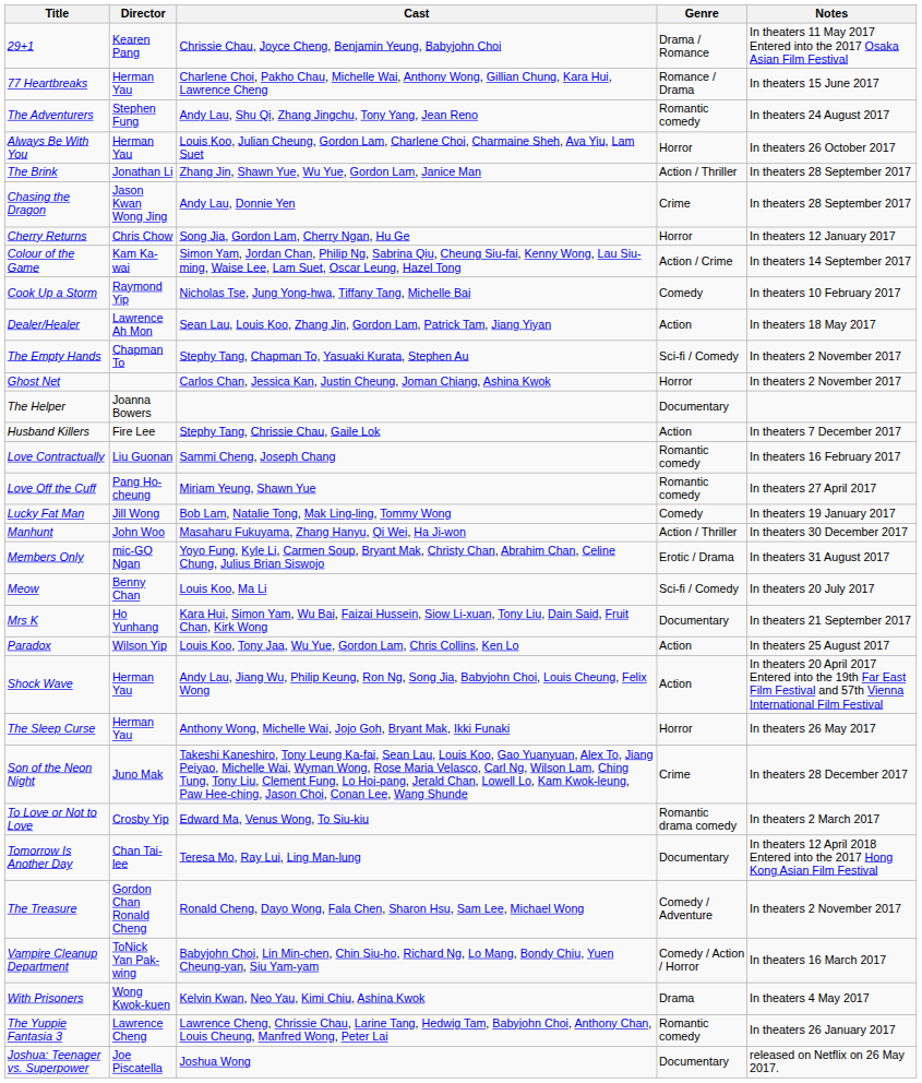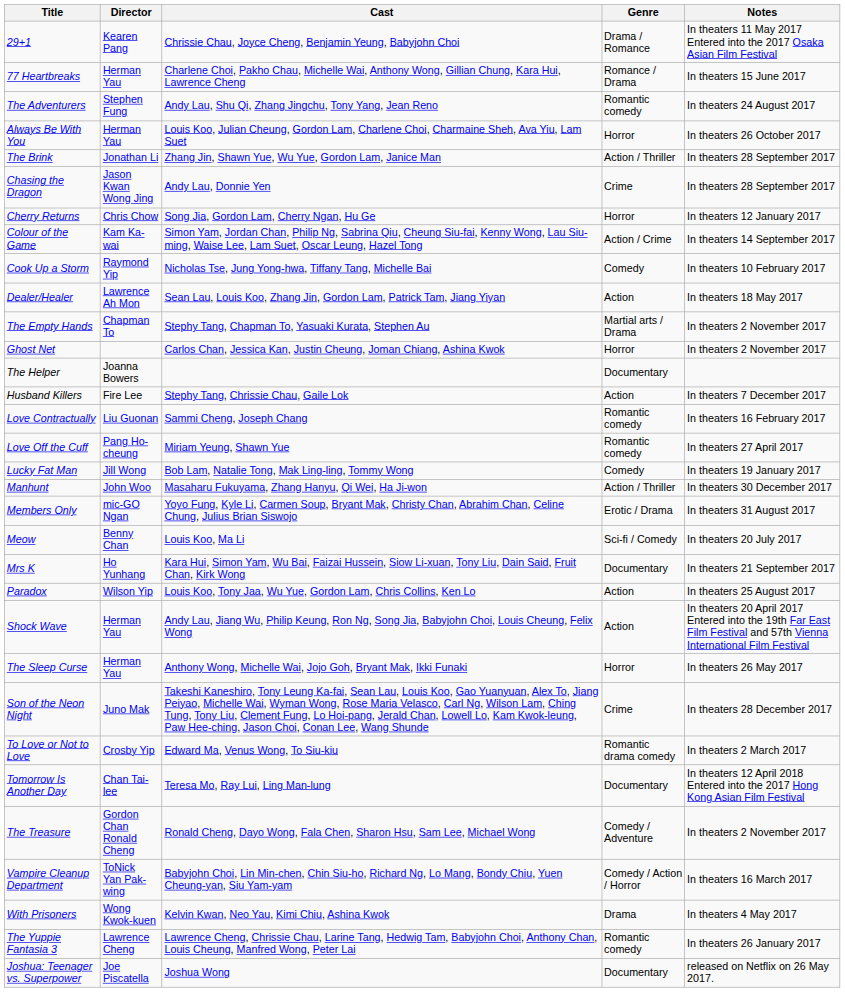 <table class="wikitable sortable">
 <tr>
 <th>Title</th>
 <th>Director</th>
 <th>Cast</th>
 <th>Genre</th>
 <th>Notes</th>
 </tr>
 <tr>
 <td><em><a href='#'>29+1</a></em></td>
 <td><a href='#'>Kearen Pang</a></td>
 <td><a href='#'>Chrissie Chau</a>, <a href='#'>Joyce Cheng</a>, <a href='#'>Benjamin Yeung</a>, <a href='#'>Babyjohn Choi</a></td>
 <td>Drama / Romance</td>
 <td>In theaters 11 May 2017 <br> Entered into the 2017 <a href='#'>Osaka Asian Film Festival</a></td>
 </tr>
 <tr>
 <td><em><a href='#'>77 Heartbreaks</a></em></td>
 <td><a href='#'>Herman Yau</a></td>
 <td><a href='#'>Charlene Choi</a>, <a href='#'>Pakho Chau</a>, <a href='#'>Michelle Wai</a>, <a href='#'>Anthony Wong</a>, <a href='#'>Gillian Chung</a>, <a href='#'>Kara Hui</a>, <a href='#'>Lawrence Cheng</a></td>
 <td>Romance / Drama</td>
 <td>In theaters 15 June 2017</td>
 </tr>
 <tr>
 <td><em><a href='#'>The Adventurers</a></em></td>
 <td><a href='#'>Stephen Fung</a></td>
 <td><a href='#'>Andy Lau</a>, <a href='#'>Shu Qi</a>, <a href='#'>Zhang Jingchu</a>, <a href='#'>Tony Yang</a>, <a href='#'>Jean Reno</a></td>
 <td>Romantic comedy</td>
 <td>In theaters 24 August 2017</td>
 </tr>
 <tr>
 <td><em><a href='#'>Always Be With You</a></em></td>
 <td><a href='#'>Herman Yau</a></td>
 <td><a href='#'>Louis Koo</a>, <a href='#'>Julian Cheung</a>, <a href='#'>Gordon Lam</a>, <a href='#'>Charlene Choi</a>, <a href='#'>Charmaine Sheh</a>, <a href='#'>Ava Yiu</a>, <a href='#'>Lam Suet</a></td>
 <td>Horror</td>
 <td>In theaters 26 October 2017</td>
 </tr>
 <tr>
 <td><em><a href='#'>The Brink</a></em></td>
 <td><a href='#'>Jonathan Li</a></td>
 <td><a href='#'>Zhang Jin</a>, <a href='#'>Shawn Yue</a>, <a href='#'>Wu Yue</a>, <a href='#'>Gordon Lam</a>, <a href='#'>Janice Man</a></td>
 <td>Action / Thriller</td>
 <td>In theaters 28 September 2017</td>
 </tr>
 <tr>
 <td><em><a href='#'>Chasing the Dragon</a></em></td>
 <td><a href='#'>Jason Kwan</a> <br> <a href='#'>Wong Jing</a></td>
 <td><a href='#'>Andy Lau</a>, <a href='#'>Donnie Yen</a></td>
 <td>Crime</td>
 <td>In theaters 28 September 2017</td>
 </tr>
 <tr>
 <td><em><a href='#'>Cherry Returns</a></em></td>
 <td><a href='#'>Chris Chow</a></td>
 <td><a href='#'>Song Jia</a>, <a href='#'>Gordon Lam</a>, <a href='#'>Cherry Ngan</a>, <a href='#'>Hu Ge</a></td>
 <td>Horror</td>
 <td>In theaters 12 January 2017</td>
 </tr>
 <tr>
 <td><em><a href='#'>Colour of the Game</a></em></td>
 <td><a href='#'>Kam Ka-wai</a></td>
 <td><a href='#'>Simon Yam</a>, <a href='#'>Jordan Chan</a>, <a href='#'>Philip Ng</a>, <a href='#'>Sabrina Qiu</a>, <a href='#'>Cheung Siu-fai</a>, <a href='#'>Kenny Wong</a>, <a href='#'>Lau Siu-ming</a>, <a href='#'>Waise Lee</a>, <a href='#'>Lam Suet</a>, <a href='#'>Oscar Leung</a>, <a href='#'>Hazel Tong</a></td>
 <td>Action / Crime</td>
 <td>In theaters 14 September 2017</td>
 </tr>
 <tr>
 <td><em><a href='#'>Cook Up a Storm</a></em></td>
 <td><a href='#'>Raymond Yip</a></td>
 <td><a href='#'>Nicholas Tse</a>, <a href='#'>Jung Yong-hwa</a>, <a href='#'>Tiffany Tang</a>, <a href='#'>Michelle Bai</a></td>
 <td>Comedy</td>
 <td>In theaters 10 February 2017</td>
 </tr>
 <tr>
 <td><em><a href='#'>Dealer/Healer</a></em></td>
 <td><a href='#'>Lawrence Ah Mon</a></td>
 <td><a href='#'>Sean Lau</a>, <a href='#'>Louis Koo</a>, <a href='#'>Zhang Jin</a>, <a href='#'>Gordon Lam</a>, <a href='#'>Patrick Tam</a>, <a href='#'>Jiang Yiyan</a></td>
 <td>Action</td>
 <td>In theaters 18 May 2017</td>
 </tr>
 <tr>
 <td><em><a href='#'>The Empty Hands</a></em></td>
 <td><a href='#'>Chapman To</a></td>
 <td><a href='#'>Stephy Tang</a>, <a href='#'>Chapman To</a>, <a href='#'>Yasuaki Kurata</a>, <a href='#'>Stephen Au</a></td>
-<td>Sci-fi / Comedy</td>
+<td>Martial arts / Drama</td>
 <td>In theaters 2 November 2017</td>
 </tr>
 <tr>
 <td><em><a href='#'>Ghost Net</a></em></td>
 <td></td>
 <td><a href='#'>Carlos Chan</a>, <a href='#'>Jessica Kan</a>, <a href='#'>Justin Cheung</a>, <a href='#'>Joman Chiang</a>, <a href='#'>Ashina Kwok</a></td>
 <td>Horror</td>
 <td>In theaters 2 November 2017</td>
 </tr>
 <tr>
 <td><em>The Helper</em></td>
 <td>Joanna Bowers</td>
 <td></td>
 <td>Documentary</td>
 <td></td>
 </tr>
 <tr>
 <td><em>Husband Killers</em></td>
 <td>Fire Lee</td>
 <td><a href='#'>Stephy Tang</a>, <a href='#'>Chrissie Chau</a>, <a href='#'>Gaile Lok</a></td>
 <td>Action</td>
 <td>In theaters 7 December 2017</td>
 </tr>
 <tr>
 <td><em><a href='#'>Love Contractually</a></em></td>
 <td><a href='#'>Liu Guonan</a></td>
 <td><a href='#'>Sammi Cheng</a>, <a href='#'>Joseph Chang</a></td>
 <td>Romantic comedy</td>
 <td>In theaters 16 February 2017</td>
 </tr>
 <tr>
 <td><em><a href='#'>Love Off the Cuff</a></em></td>
 <td><a href='#'>Pang Ho-cheung</a></td>
 <td><a href='#'>Miriam Yeung</a>, <a href='#'>Shawn Yue</a></td>
 <td>Romantic comedy</td>
 <td>In theaters 27 April 2017</td>
 </tr>
 <tr>
 <td><em><a href='#'>Lucky Fat Man</a></em></td>
 <td><a href='#'>Jill Wong</a></td>
 <td><a href='#'>Bob Lam</a>, <a href='#'>Natalie Tong</a>, <a href='#'>Mak Ling-ling</a>, <a href='#'>Tommy Wong</a></td>
 <td>Comedy</td>
 <td>In theaters 19 January 2017</td>
 </tr>
 <tr>
 <td><em><a href='#'>Manhunt</a></em></td>
 <td><a href='#'>John Woo</a></td>
 <td><a href='#'>Masaharu Fukuyama</a>, <a href='#'>Zhang Hanyu</a>, <a href='#'>Qi Wei</a>, <a href='#'>Ha Ji-won</a></td>
 <td>Action / Thriller</td>
 <td>In theaters 30 December 2017</td>
 </tr>
 <tr>
 <td><em><a href='#'>Members Only</a></em></td>
 <td><a href='#'>mic-GO Ngan</a></td>
 <td><a href='#'>Yoyo Fung</a>, <a href='#'>Kyle Li</a>, <a href='#'>Carmen Soup</a>, <a href='#'>Bryant Mak</a>, <a href='#'>Christy Chan</a>, <a href='#'>Abrahim Chan</a>, <a href='#'>Celine Chung</a>, <a href='#'>Julius Brian Siswojo</a></td>
 <td>Erotic / Drama</td>
 <td>In theaters 31 August 2017</td>
 </tr>
 <tr>
 <td><em><a href='#'>Meow</a></em></td>
 <td><a href='#'>Benny Chan</a></td>
 <td><a href='#'>Louis Koo</a>, <a href='#'>Ma Li</a></td>
 <td>Sci-fi / Comedy</td>
 <td>In theaters 20 July 2017</td>
 </tr>
 <tr>
 <td><em><a href='#'>Mrs K</a></em></td>
 <td><a href='#'>Ho Yunhang</a></td>
 <td><a href='#'>Kara Hui</a>, <a href='#'>Simon Yam</a>, <a href='#'>Wu Bai</a>, <a href='#'>Faizai Hussein</a>, <a href='#'>Siow Li-xuan</a>, <a href='#'>Tony Liu</a>, <a href='#'>Dain Said</a>, <a href='#'>Fruit Chan</a>, <a href='#'>Kirk Wong</a></td>
 <td>Documentary</td>
 <td>In theaters 21 September 2017</td>
 </tr>
 <tr>
 <td><em><a href='#'>Paradox</a></em></td>
 <td><a href='#'>Wilson Yip</a></td>
 <td><a href='#'>Louis Koo</a>, <a href='#'>Tony Jaa</a>, <a href='#'>Wu Yue</a>, <a href='#'>Gordon Lam</a>, <a href='#'>Chris Collins</a>, <a href='#'>Ken Lo</a></td>
 <td>Action</td>
 <td>In theaters 25 August 2017</td>
 </tr>
 <tr>
 <td><em><a href='#'>Shock Wave</a></em></td>
 <td><a href='#'>Herman Yau</a></td>
 <td><a href='#'>Andy Lau</a>, <a href='#'>Jiang Wu</a>, <a href='#'>Philip Keung</a>, <a href='#'>Ron Ng</a>, <a href='#'>Song Jia</a>, <a href='#'>Babyjohn Choi</a>, <a href='#'>Louis Cheung</a>, <a href='#'>Felix Wong</a></td>
 <td>Action</td>
 <td>In theaters 20 April 2017<br>Entered into the 19th <a href='#'>Far East Film Festival</a> and 57th <a href='#'>Vienna International Film Festival</a></td>
 </tr>
 <tr>
 <td><em><a href='#'>The Sleep Curse</a></em></td>
 <td><a href='#'>Herman Yau</a></td>
 <td><a href='#'>Anthony Wong</a>, <a href='#'>Michelle Wai</a>, <a href='#'>Jojo Goh</a>, <a href='#'>Bryant Mak</a>, <a href='#'>Ikki Funaki</a></td>
 <td>Horror</td>
 <td>In theaters 26 May 2017</td>
 </tr>
 <tr>
 <td><em><a href='#'>Son of the Neon Night</a></em></td>
 <td><a href='#'>Juno Mak</a></td>
 <td><a href='#'>Takeshi Kaneshiro</a>, <a href='#'>Tony Leung Ka-fai</a>, <a href='#'>Sean Lau</a>, <a href='#'>Louis Koo</a>, <a href='#'>Gao Yuanyuan</a>, <a href='#'>Alex To</a>, <a href='#'>Jiang Peiyao</a>, <a href='#'>Michelle Wai</a>, <a href='#'>Wyman Wong</a>, <a href='#'>Rose Maria Velasco</a>, <a href='#'>Carl Ng</a>, <a href='#'>Wilson Lam</a>, <a href='#'>Ching Tung</a>, <a href='#'>Tony Liu</a>, <a href='#'>Clement Fung</a>, <a href='#'>Lo Hoi-pang</a>, <a href='#'>Jerald Chan</a>, <a href='#'>Lowell Lo</a>, <a href='#'>Kam Kwok-leung</a>, <a href='#'>Paw Hee-ching</a>, <a href='#'>Jason Choi</a>, <a href='#'>Conan Lee</a>, <a href='#'>Wang Shunde</a></td>
 <td>Crime</td>
 <td>In theaters 28 December 2017</td>
 </tr>
 <tr>
 <td><em><a href='#'>To Love or Not to Love</a></em></td>
 <td><a href='#'>Crosby Yip</a></td>
 <td><a href='#'>Edward Ma</a>, <a href='#'>Venus Wong</a>, <a href='#'>To Siu-kiu</a></td>
 <td>Romantic drama comedy</td>
 <td>In theaters 2 March 2017</td>
 </tr>
 <tr>
 <td><em><a href='#'>Tomorrow Is Another Day</a></em></td>
 <td><a href='#'>Chan Tai-lee</a></td>
 <td><a href='#'>Teresa Mo</a>, <a href='#'>Ray Lui</a>, <a href='#'>Ling Man-lung</a></td>
 <td>Documentary</td>
 <td>In theaters 12 April 2018 <br> Entered into the 2017 <a href='#'>Hong Kong Asian Film Festival</a></td>
 </tr>
 <tr>
 <td><em><a href='#'>The Treasure</a></em></td>
 <td><a href='#'>Gordon Chan</a> <br> <a href='#'>Ronald Cheng</a></td>
 <td><a href='#'>Ronald Cheng</a>, <a href='#'>Dayo Wong</a>, <a href='#'>Fala Chen</a>, <a href='#'>Sharon Hsu</a>, <a href='#'>Sam Lee</a>, <a href='#'>Michael Wong</a></td>
 <td>Comedy / Adventure</td>
 <td>In theaters 2 November 2017</td>
 </tr>
 <tr>
 <td><em><a href='#'>Vampire Cleanup Department</a></em></td>
 <td><a href='#'>ToNick</a> <br> <a href='#'>Yan Pak-wing</a></td>
 <td><a href='#'>Babyjohn Choi</a>, <a href='#'>Lin Min-chen</a>, <a href='#'>Chin Siu-ho</a>, <a href='#'>Richard Ng</a>, <a href='#'>Lo Mang</a>, <a href='#'>Bondy Chiu</a>, <a href='#'>Yuen Cheung-yan</a>, <a href='#'>Siu Yam-yam</a></td>
 <td>Comedy / Action / Horror</td>
 <td>In theaters 16 March 2017</td>
 </tr>
 <tr>
 <td><em><a href='#'>With Prisoners</a></em></td>
 <td><a href='#'>Wong Kwok-kuen</a></td>
 <td><a href='#'>Kelvin Kwan</a>, <a href='#'>Neo Yau</a>, <a href='#'>Kimi Chiu</a>, <a href='#'>Ashina Kwok</a></td>
 <td>Drama</td>
 <td>In theaters 4 May 2017</td>
 </tr>
 <tr>
 <td><em><a href='#'>The Yuppie Fantasia 3</a></em></td>
 <td><a href='#'>Lawrence Cheng</a></td>
 <td><a href='#'>Lawrence Cheng</a>, <a href='#'>Chrissie Chau</a>, <a href='#'>Larine Tang</a>, <a href='#'>Hedwig Tam</a>, <a href='#'>Babyjohn Choi</a>, <a href='#'>Anthony Chan</a>, <a href='#'>Louis Cheung</a>, <a href='#'>Manfred Wong</a>, <a href='#'>Peter Lai</a></td>
 <td>Romantic comedy</td>
 <td>In theaters 26 January 2017</td>
 </tr>
 <tr>
 <td><em><a href='#'>Joshua: Teenager vs. Superpower</a></em></td>
 <td><a href='#'>Joe Piscatella</a></td>
 <td><a href='#'>Joshua Wong</a></td>
 <td>Documentary</td>
 <td>released on Netflix on 26 May 2017. </td>
 </tr>
 </table>
